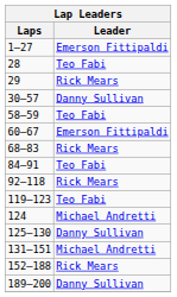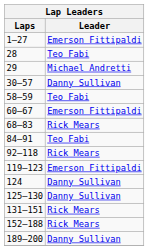 <table class="wikitable">
 <tr>
 <th colspan=2>Lap Leaders</th>
 </tr>
 <tr>
 <th>Laps</th>
 <th>Leader</th>
 </tr>
 <tr>
 <td>1–27</td>
 <td><a href='#'>Emerson Fittipaldi</a></td>
 </tr>
 <tr>
 <td>28</td>
 <td><a href='#'>Teo Fabi</a></td>
 </tr>
 <tr>
 <td>29</td>
-<td><a href='#'>Rick Mears</a></td>
+<td><a href='#'>Michael Andretti</a></td>
 </tr>
 <tr>
 <td>30–57</td>
 <td><a href='#'>Danny Sullivan</a></td>
 </tr>
 <tr>
 <td>58–59</td>
 <td><a href='#'>Teo Fabi</a></td>
 </tr>
 <tr>
 <td>60–67</td>
 <td><a href='#'>Emerson Fittipaldi</a></td>
 </tr>
 <tr>
 <td>68–83</td>
 <td><a href='#'>Rick Mears</a></td>
 </tr>
 <tr>
 <td>84–91</td>
 <td><a href='#'>Teo Fabi</a></td>
 </tr>
 <tr>
 <td>92–118</td>
 <td><a href='#'>Rick Mears</a></td>
 </tr>
 <tr>
 <td>119–123</td>
-<td><a href='#'>Teo Fabi</a></td>
+<td><a href='#'>Emerson Fittipaldi</a></td>
 </tr>
 <tr>
 <td>124</td>
-<td><a href='#'>Michael Andretti</a></td>
+<td><a href='#'>Danny Sullivan</a></td>
 </tr>
 <tr>
 <td>125–130</td>
 <td><a href='#'>Danny Sullivan</a></td>
 </tr>
 <tr>
 <td>131–151</td>
-<td><a href='#'>Michael Andretti</a></td>
+<td><a href='#'>Rick Mears</a></td>
 </tr>
 <tr>
 <td>152–188</td>
 <td><a href='#'>Rick Mears</a></td>
 </tr>
 <tr>
 <td>189–200</td>
 <td><a href='#'>Danny Sullivan</a></td>
 </tr>
 <tr>
 </tr>
 </table>
